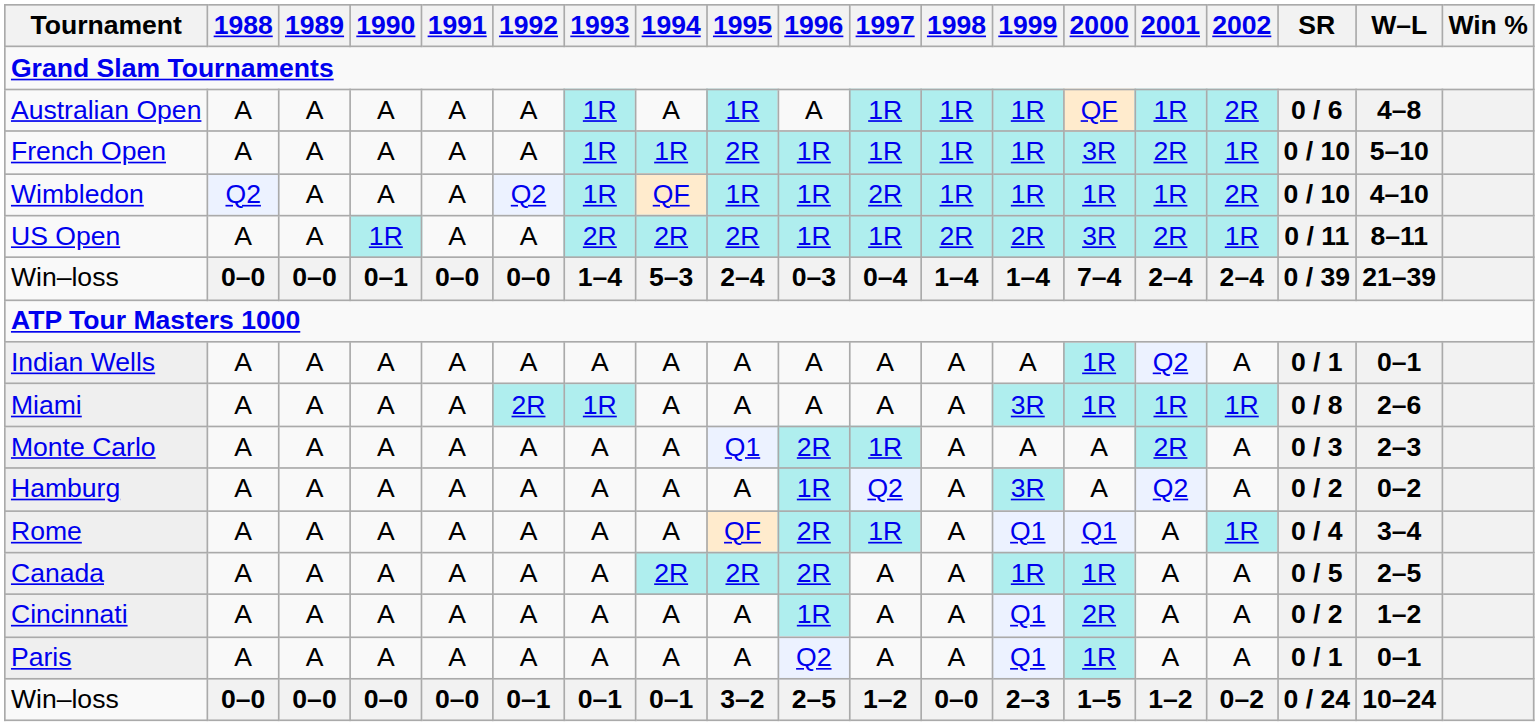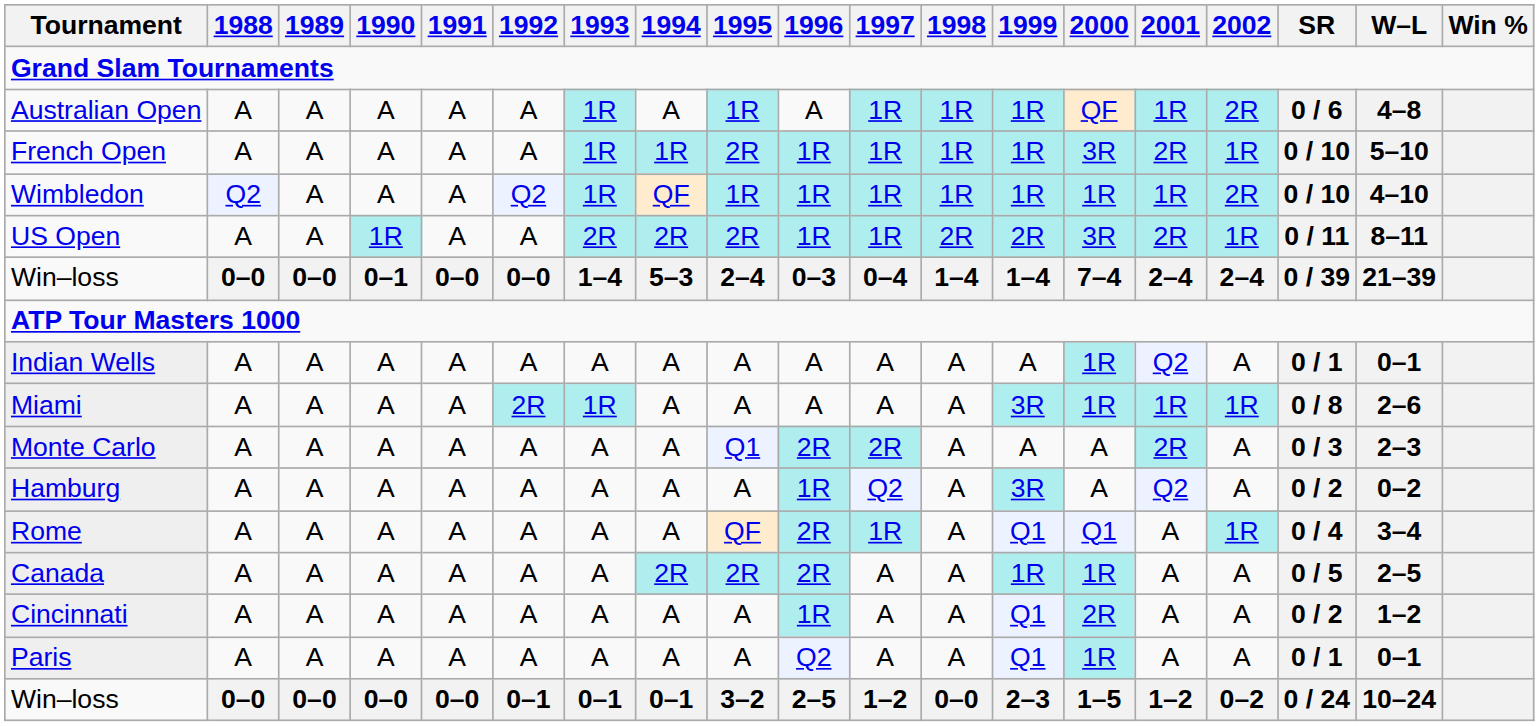 <table class=wikitable style=text-align:center>
 <tr>
 <th>Tournament</th>
 <th><a href='#'>1988</a></th>
 <th><a href='#'>1989</a></th>
 <th><a href='#'>1990</a></th>
 <th><a href='#'>1991</a></th>
 <th><a href='#'>1992</a></th>
 <th><a href='#'>1993</a></th>
 <th><a href='#'>1994</a></th>
 <th><a href='#'>1995</a></th>
 <th><a href='#'>1996</a></th>
 <th><a href='#'>1997</a></th>
 <th><a href='#'>1998</a></th>
 <th><a href='#'>1999</a></th>
 <th><a href='#'>2000</a></th>
 <th><a href='#'>2001</a></th>
 <th><a href='#'>2002</a></th>
 <th>SR</th>
 <th>W–L</th>
 <th>Win %</th>
 </tr>
 <tr>
 <td colspan=25 style=text-align:left><a href='#'><strong>Grand Slam Tournaments</strong></a></td>
 </tr>
 <tr>
 <td align=left><a href='#'>Australian Open</a></td>
 <td>A</td>
 <td>A</td>
 <td>A</td>
 <td>A</td>
 <td>A</td>
 <td bgcolor=afeeee><a href='#'>1R</a></td>
 <td>A</td>
 <td bgcolor=afeeee><a href='#'>1R</a></td>
 <td>A</td>
 <td bgcolor=afeeee><a href='#'>1R</a></td>
 <td bgcolor=afeeee><a href='#'>1R</a></td>
 <td bgcolor=afeeee><a href='#'>1R</a></td>
 <td bgcolor=ffebcd><a href='#'>QF</a></td>
 <td bgcolor=afeeee><a href='#'>1R</a></td>
 <td bgcolor=afeeee><a href='#'>2R</a></td>
 <th>0 / 6</th>
 <th>4–8</th>
 <th></th>
 </tr>
 <tr>
 <td align=left><a href='#'>French Open</a></td>
 <td>A</td>
 <td>A</td>
 <td>A</td>
 <td>A</td>
 <td>A</td>
 <td bgcolor=afeeee><a href='#'>1R</a></td>
 <td bgcolor=afeeee><a href='#'>1R</a></td>
 <td bgcolor=afeeee><a href='#'>2R</a></td>
 <td bgcolor=afeeee><a href='#'>1R</a></td>
 <td bgcolor=afeeee><a href='#'>1R</a></td>
 <td bgcolor=afeeee><a href='#'>1R</a></td>
 <td bgcolor=afeeee><a href='#'>1R</a></td>
 <td bgcolor=afeeee><a href='#'>3R</a></td>
 <td bgcolor=afeeee><a href='#'>2R</a></td>
 <td bgcolor=afeeee><a href='#'>1R</a></td>
 <th>0 / 10</th>
 <th>5–10</th>
 <th></th>
 </tr>
 <tr>
 <td align=left><a href='#'>Wimbledon</a></td>
 <td bgcolor=ecf2ff><a href='#'>Q2</a></td>
 <td>A</td>
 <td>A</td>
 <td>A</td>
 <td bgcolor=ecf2ff><a href='#'>Q2</a></td>
 <td bgcolor=afeeee><a href='#'>1R</a></td>
 <td bgcolor=ffebcd><a href='#'>QF</a></td>
 <td bgcolor=afeeee><a href='#'>1R</a></td>
 <td bgcolor=afeeee><a href='#'>1R</a></td>
-<td bgcolor=afeeee><a href='#'>2R</a></td>
+<td bgcolor=afeeee><a href='#'>1R</a></td>
 <td bgcolor=afeeee><a href='#'>1R</a></td>
 <td bgcolor=afeeee><a href='#'>1R</a></td>
 <td bgcolor=afeeee><a href='#'>1R</a></td>
 <td bgcolor=afeeee><a href='#'>1R</a></td>
 <td bgcolor=afeeee><a href='#'>2R</a></td>
 <th>0 / 10</th>
 <th>4–10</th>
 <th></th>
 </tr>
 <tr>
 <td align=left><a href='#'>US Open</a></td>
 <td>A</td>
 <td>A</td>
 <td bgcolor=afeeee><a href='#'>1R</a></td>
 <td>A</td>
 <td>A</td>
 <td bgcolor=afeeee><a href='#'>2R</a></td>
 <td bgcolor=afeeee><a href='#'>2R</a></td>
 <td bgcolor=afeeee><a href='#'>2R</a></td>
 <td bgcolor=afeeee><a href='#'>1R</a></td>
 <td bgcolor=afeeee><a href='#'>1R</a></td>
 <td bgcolor=afeeee><a href='#'>2R</a></td>
 <td bgcolor=afeeee><a href='#'>2R</a></td>
 <td bgcolor=afeeee><a href='#'>3R</a></td>
 <td bgcolor=afeeee><a href='#'>2R</a></td>
 <td bgcolor=afeeee><a href='#'>1R</a></td>
 <th>0 / 11</th>
 <th>8–11</th>
 <th></th>
 </tr>
 <tr>
 <td style=text-align:left>Win–loss</td>
 <th>0–0</th>
 <th>0–0</th>
 <th>0–1</th>
 <th>0–0</th>
 <th>0–0</th>
 <th>1–4</th>
 <th>5–3</th>
 <th>2–4</th>
 <th>0–3</th>
 <th>0–4</th>
 <th>1–4</th>
 <th>1–4</th>
 <th>7–4</th>
 <th>2–4</th>
 <th>2–4</th>
 <th>0 / 39</th>
 <th>21–39</th>
 <th></th>
 </tr>
 <tr>
 <td colspan=25 style=text-align:left><strong><a href='#'>ATP Tour Masters 1000</a></strong></td>
 </tr>
 <tr>
 <td bgcolor=efefef align=left><a href='#'>Indian Wells</a></td>
 <td>A</td>
 <td>A</td>
 <td>A</td>
 <td>A</td>
 <td>A</td>
 <td>A</td>
 <td>A</td>
 <td>A</td>
 <td>A</td>
 <td>A</td>
 <td>A</td>
 <td>A</td>
 <td bgcolor=afeeee><a href='#'>1R</a></td>
 <td bgcolor=ecf2ff><a href='#'>Q2</a></td>
 <td>A</td>
 <th>0 / 1</th>
 <th>0–1</th>
 <th></th>
 </tr>
 <tr>
 <td bgcolor=efefef align=left><a href='#'>Miami</a></td>
 <td>A</td>
 <td>A</td>
 <td>A</td>
 <td>A</td>
 <td bgcolor=afeeee><a href='#'>2R</a></td>
 <td bgcolor=afeeee><a href='#'>1R</a></td>
 <td>A</td>
 <td>A</td>
 <td>A</td>
 <td>A</td>
 <td>A</td>
 <td bgcolor=afeeee><a href='#'>3R</a></td>
 <td bgcolor=afeeee><a href='#'>1R</a></td>
 <td bgcolor=afeeee><a href='#'>1R</a></td>
 <td bgcolor=afeeee><a href='#'>1R</a></td>
 <th>0 / 8</th>
 <th>2–6</th>
 <th></th>
 </tr>
 <tr>
 <td bgcolor=efefef align=left><a href='#'>Monte Carlo</a></td>
 <td>A</td>
 <td>A</td>
 <td>A</td>
 <td>A</td>
 <td>A</td>
 <td>A</td>
 <td>A</td>
 <td bgcolor=ecf2ff><a href='#'>Q1</a></td>
 <td bgcolor=afeeee><a href='#'>2R</a></td>
-<td bgcolor=afeeee><a href='#'>1R</a></td>
+<td bgcolor=afeeee><a href='#'>2R</a></td>
 <td>A</td>
 <td>A</td>
 <td>A</td>
 <td bgcolor=afeeee><a href='#'>2R</a></td>
 <td>A</td>
 <th>0 / 3</th>
 <th>2–3</th>
 <th></th>
 </tr>
 <tr>
 <td bgcolor=efefef align=left><a href='#'>Hamburg</a></td>
 <td>A</td>
 <td>A</td>
 <td>A</td>
 <td>A</td>
 <td>A</td>
 <td>A</td>
 <td>A</td>
 <td>A</td>
 <td bgcolor=afeeee><a href='#'>1R</a></td>
 <td bgcolor=ecf2ff><a href='#'>Q2</a></td>
 <td>A</td>
 <td bgcolor=afeeee><a href='#'>3R</a></td>
 <td>A</td>
 <td bgcolor=ecf2ff><a href='#'>Q2</a></td>
 <td>A</td>
 <th>0 / 2</th>
 <th>0–2</th>
 <th></th>
 </tr>
 <tr>
 <td bgcolor=efefef align=left><a href='#'>Rome</a></td>
 <td>A</td>
 <td>A</td>
 <td>A</td>
 <td>A</td>
 <td>A</td>
 <td>A</td>
 <td>A</td>
 <td bgcolor=ffebcd><a href='#'>QF</a></td>
 <td bgcolor=afeeee><a href='#'>2R</a></td>
 <td bgcolor=afeeee><a href='#'>1R</a></td>
 <td>A</td>
 <td bgcolor=ecf2ff><a href='#'>Q1</a></td>
 <td bgcolor=ecf2ff><a href='#'>Q1</a></td>
 <td>A</td>
 <td bgcolor=afeeee><a href='#'>1R</a></td>
 <th>0 / 4</th>
 <th>3–4</th>
 <th></th>
 </tr>
 <tr>
 <td bgcolor=efefef align=left><a href='#'>Canada</a></td>
 <td>A</td>
 <td>A</td>
 <td>A</td>
 <td>A</td>
 <td>A</td>
 <td>A</td>
 <td bgcolor=afeeee><a href='#'>2R</a></td>
 <td bgcolor=afeeee><a href='#'>2R</a></td>
 <td bgcolor=afeeee><a href='#'>2R</a></td>
 <td>A</td>
 <td>A</td>
 <td bgcolor=afeeee><a href='#'>1R</a></td>
 <td bgcolor=afeeee><a href='#'>1R</a></td>
 <td>A</td>
 <td>A</td>
 <th>0 / 5</th>
 <th>2–5</th>
 <th></th>
 </tr>
 <tr>
 <td bgcolor=efefef align=left><a href='#'>Cincinnati</a></td>
 <td>A</td>
 <td>A</td>
 <td>A</td>
 <td>A</td>
 <td>A</td>
 <td>A</td>
 <td>A</td>
 <td>A</td>
 <td bgcolor=afeeee><a href='#'>1R</a></td>
 <td>A</td>
 <td>A</td>
 <td bgcolor=ecf2ff><a href='#'>Q1</a></td>
 <td bgcolor=afeeee><a href='#'>2R</a></td>
 <td>A</td>
 <td>A</td>
 <th>0 / 2</th>
 <th>1–2</th>
 <th></th>
 </tr>
 <tr>
 <td bgcolor=efefef align=left><a href='#'>Paris</a></td>
 <td>A</td>
 <td>A</td>
 <td>A</td>
 <td>A</td>
 <td>A</td>
 <td>A</td>
 <td>A</td>
 <td>A</td>
 <td bgcolor=ecf2ff><a href='#'>Q2</a></td>
 <td>A</td>
 <td>A</td>
 <td bgcolor=ecf2ff><a href='#'>Q1</a></td>
 <td bgcolor=afeeee><a href='#'>1R</a></td>
 <td>A</td>
 <td>A</td>
 <th>0 / 1</th>
 <th>0–1</th>
 <th></th>
 </tr>
 <tr>
 <td style=text-align:left>Win–loss</td>
 <th>0–0</th>
 <th>0–0</th>
 <th>0–0</th>
 <th>0–0</th>
 <th>0–1</th>
 <th>0–1</th>
 <th>0–1</th>
 <th>3–2</th>
 <th>2–5</th>
 <th>1–2</th>
 <th>0–0</th>
 <th>2–3</th>
 <th>1–5</th>
 <th>1–2</th>
 <th>0–2</th>
 <th>0 / 24</th>
 <th>10–24</th>
 <th></th>
 </tr>
 </table>
